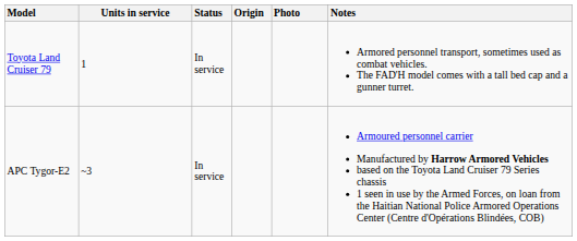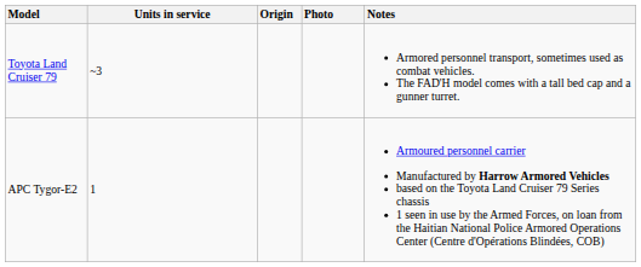 <table class="wikitable">
 <tr>
 <th style="text-align: left; width:13%;">Model</th>
 <th>Units in service</th>
-<th style="text-align: left; width:7%;">Status</th>
 <th style="text-align: left; width:7%;">Origin</th>
 <th style="text-align: left; width:10%; ">Photo</th>
 <th style="text-align: left; width:43%;">Notes</th>
 </tr>
 <tr>
 <td><a href='#'>Toyota Land Cruiser 79</a></td>
-<td>1</td>
-<td>In service</td>
+<td>~3</td>
 <td></td>
 <td></td>
 <td><br><ul><li>Armored personnel transport, sometimes used as combat vehicles.</li><li>The FAD'H model comes with a tall bed cap and a gunner turret.</li></ul></td>
 </tr>
 <tr>
 <td>APC Tygor-E2</td>
-<td>~3</td>
-<td>In service</td>
+<td>1</td>
 <td></td>
 <td></td>
 <td><br><ul><li><a href='#'>Armoured personnel carrier</a></li></ul><ul><li>Manufactured by <strong>Harrow Armored Vehicles</strong></li><li>based on the Toyota Land Cruiser 79 Series chassis</li><li>1 seen in use by the Armed Forces, on loan from the Haitian National Police Armored Operations Center (Centre d'Opérations Blindées, COB)</li></ul></td>
 </tr>
 </table>
